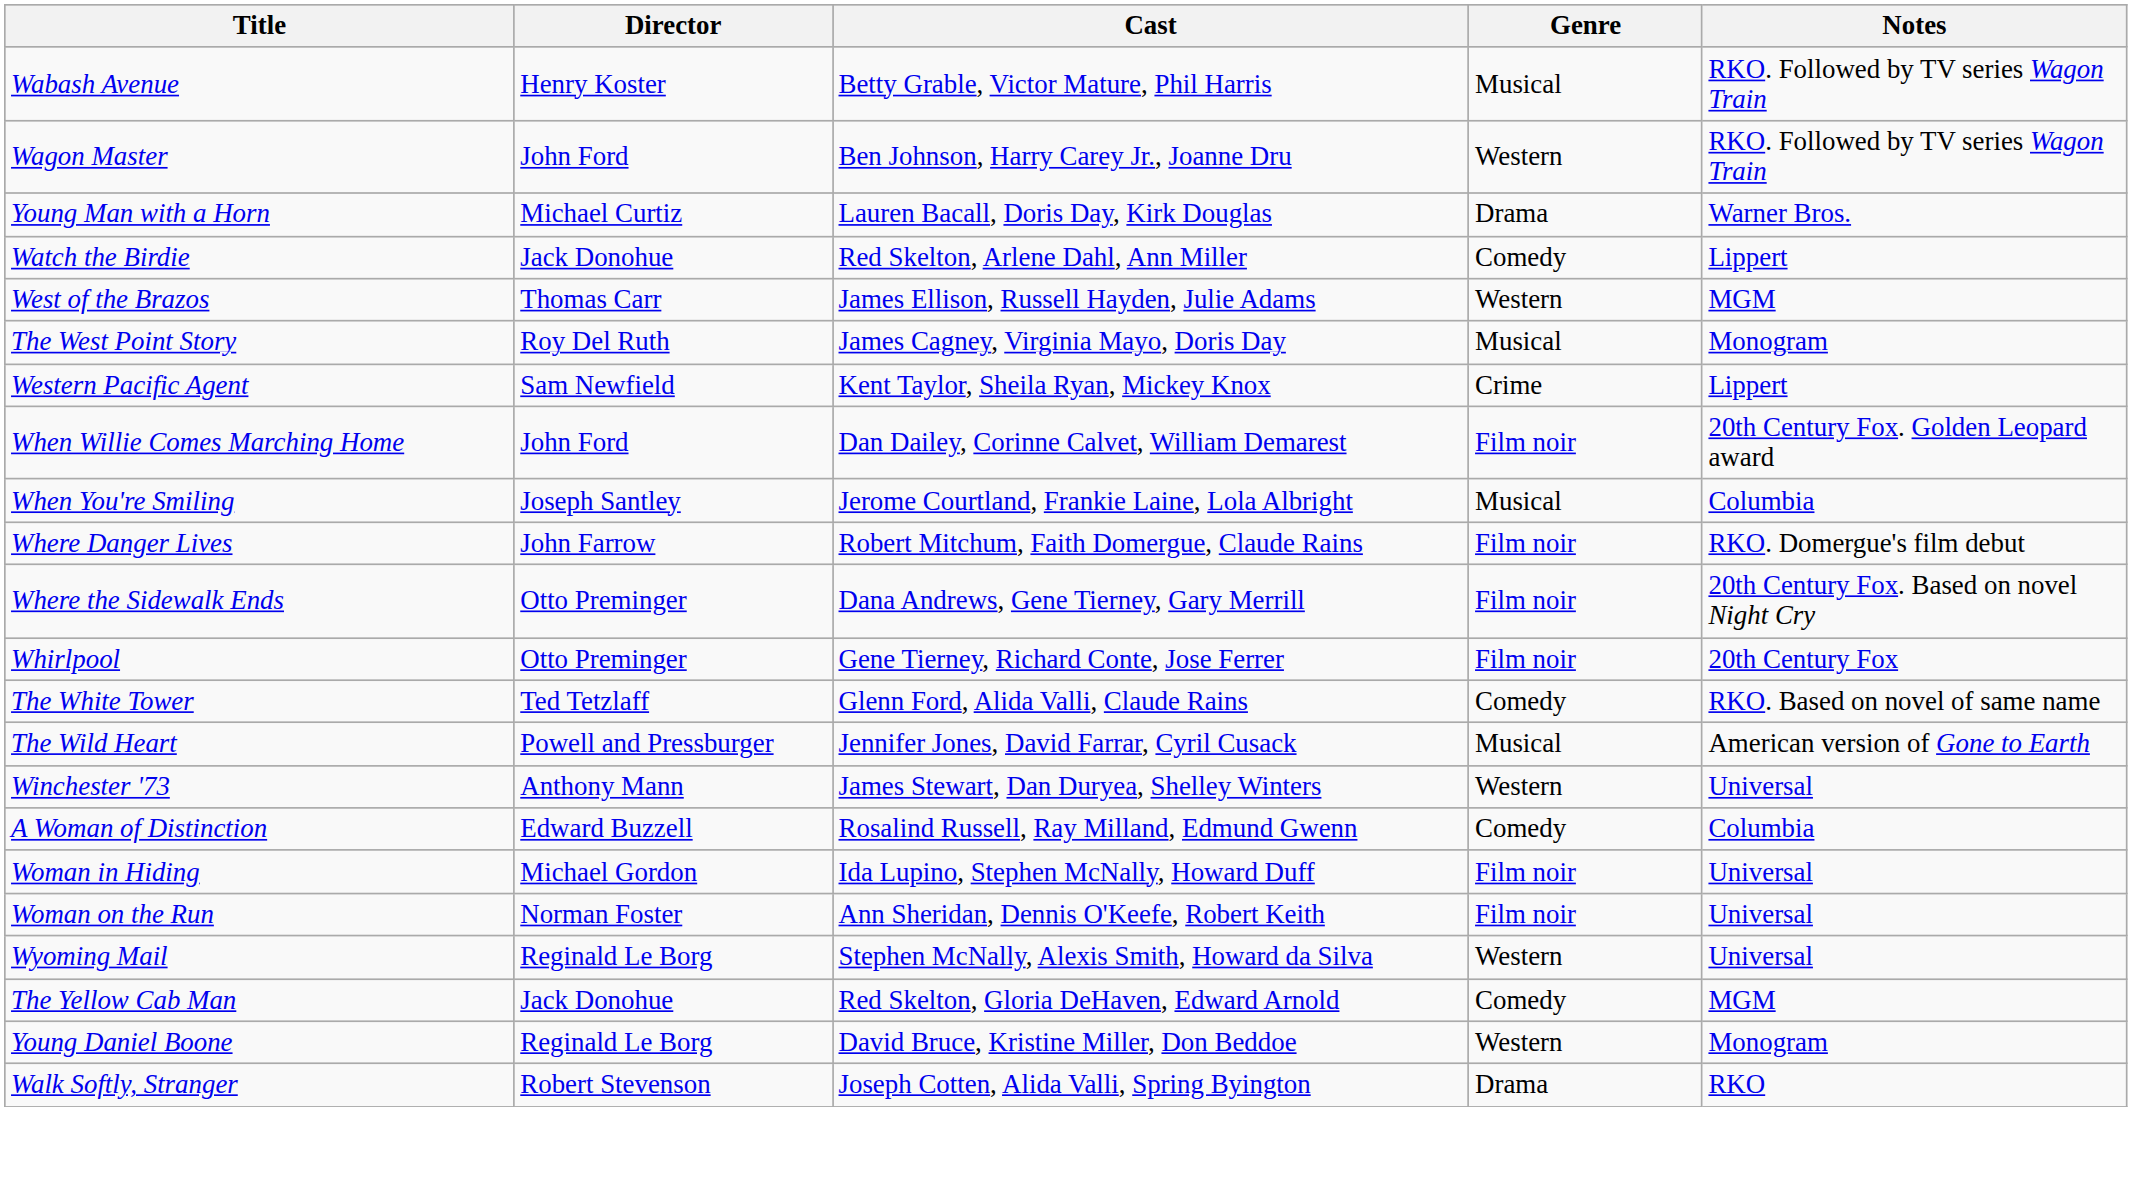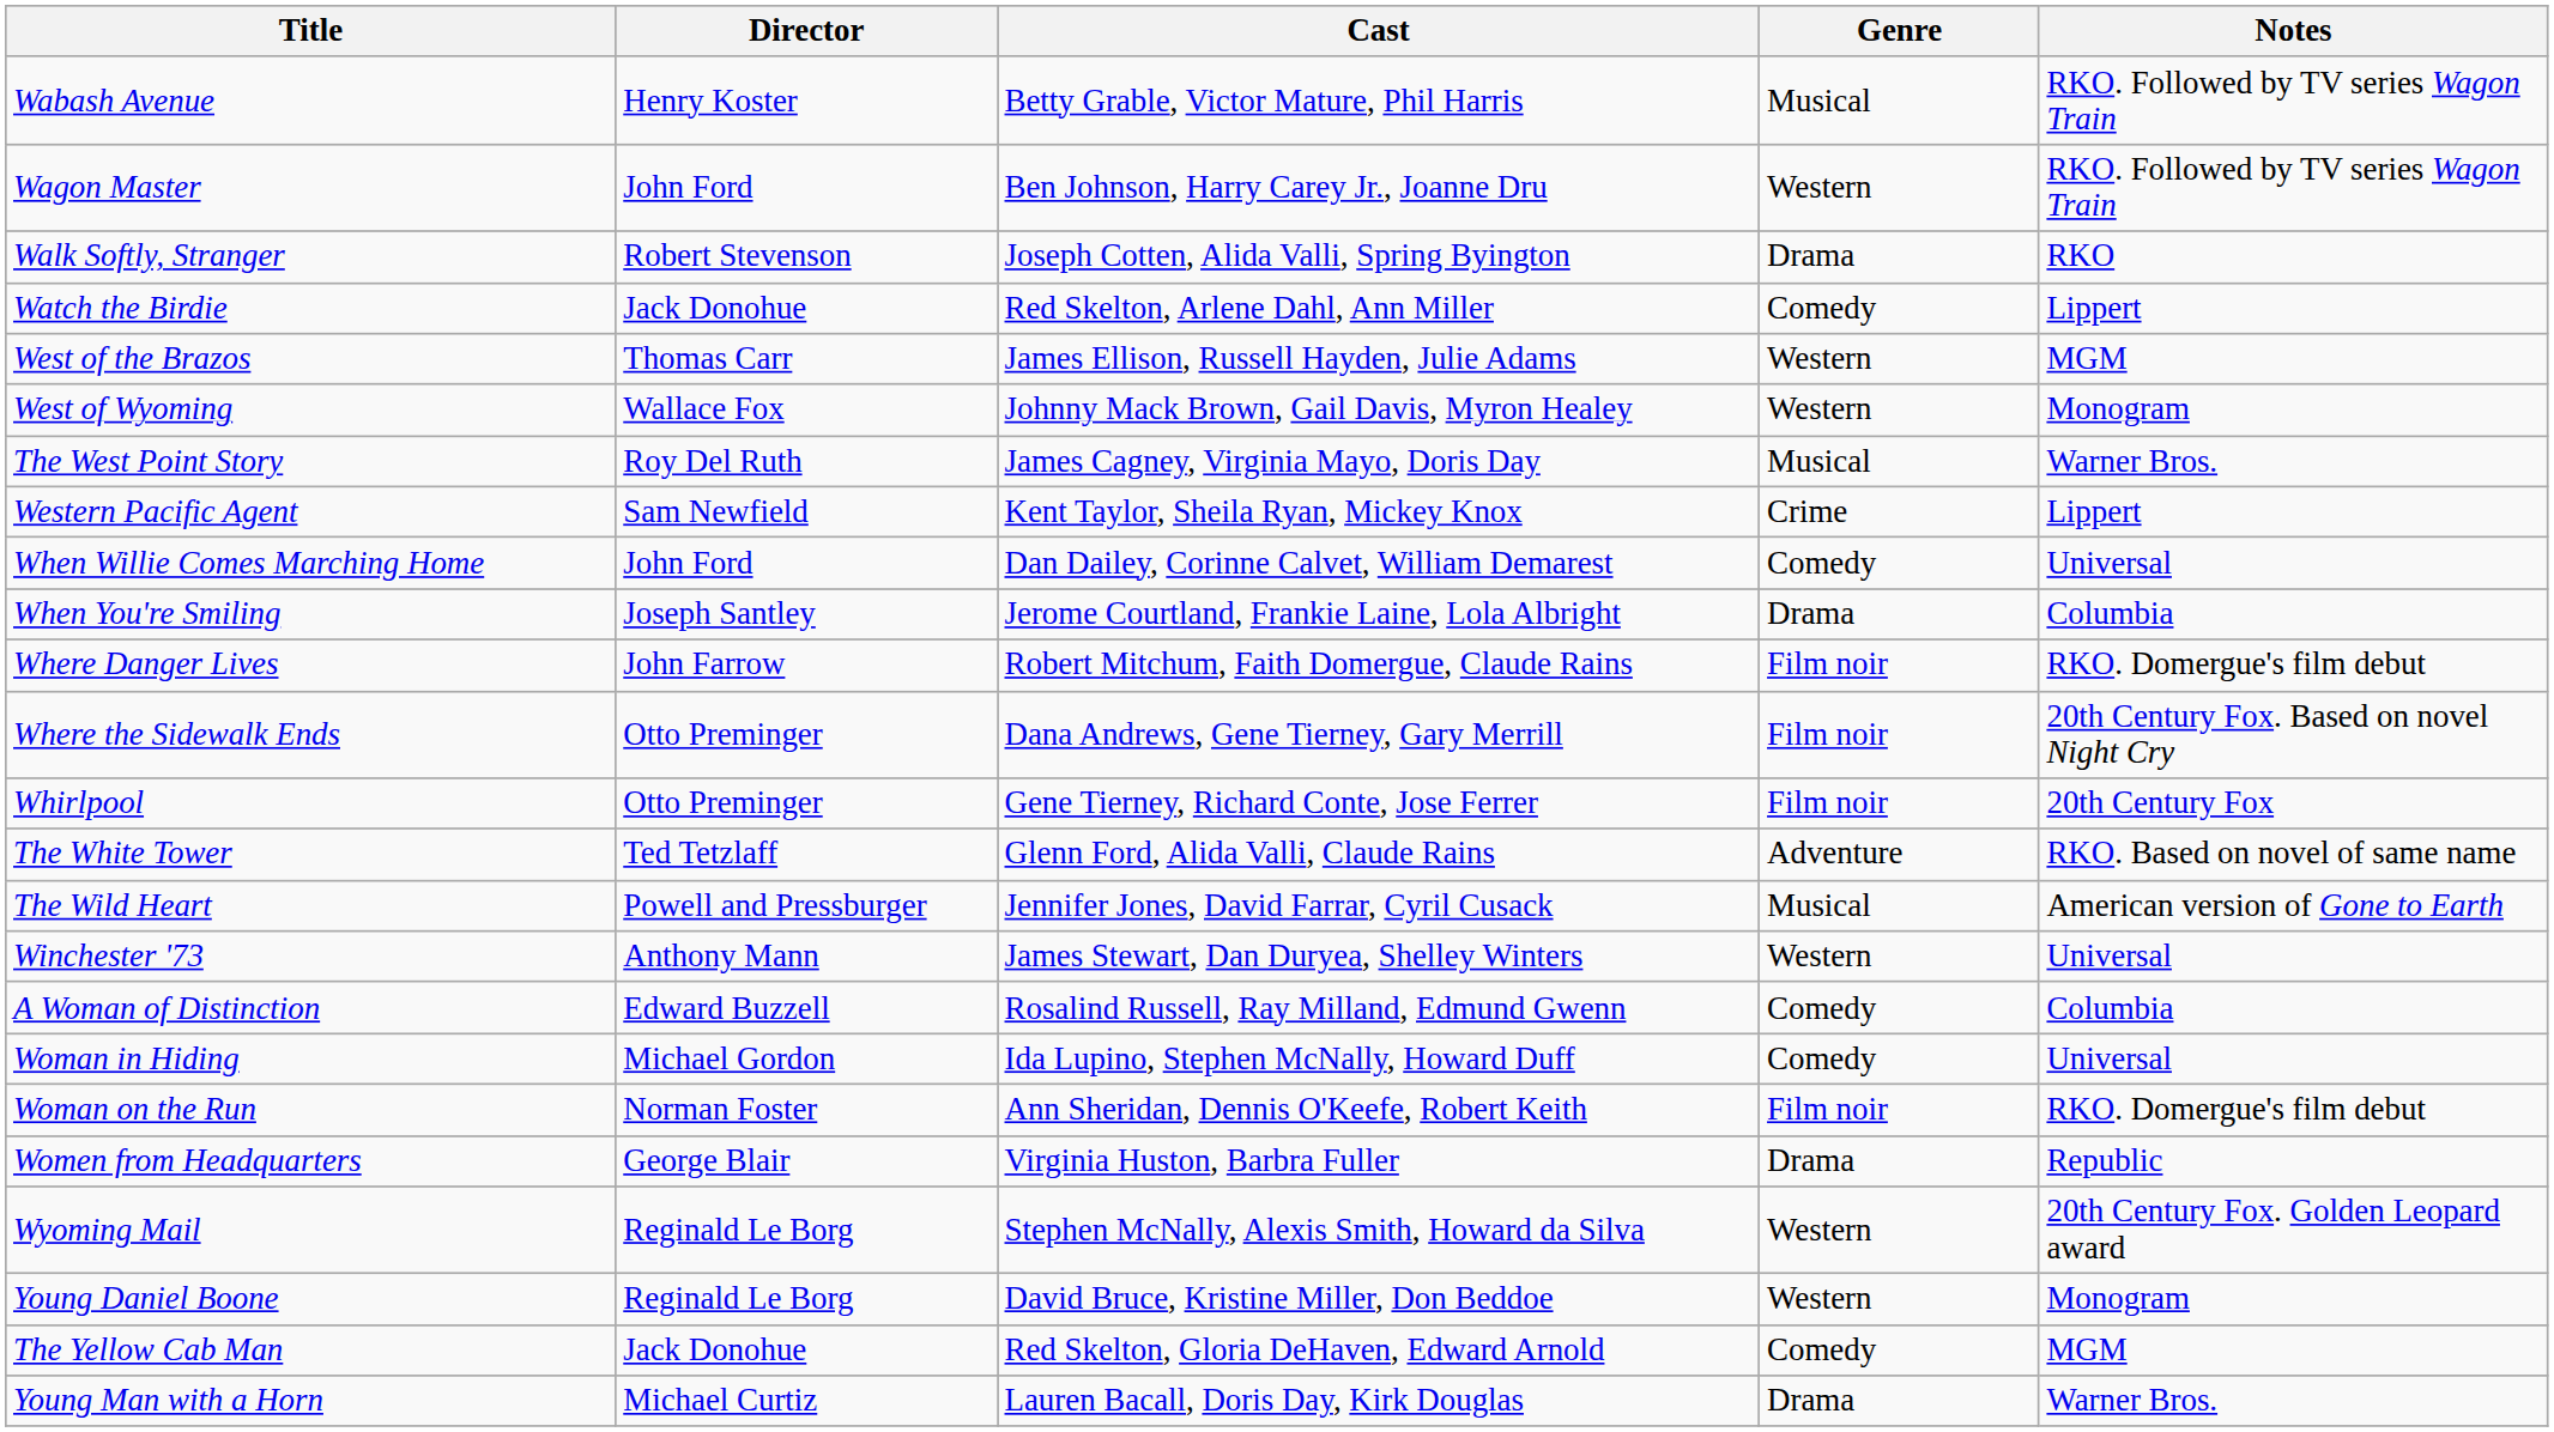 <table class="wikitable" style="width:100%;">
 <tr>
 <th style="width:24%;">Title</th>
 <th style="width:15%;">Director</th>
 <th style="width:30%;">Cast</th>
 <th style="width:11%;">Genre</th>
 <th style="width:20%;">Notes</th>
 </tr>
 <tr>
 <td><em><a href='#'>Wabash Avenue</a></em></td>
 <td><a href='#'>Henry Koster</a></td>
 <td><a href='#'>Betty Grable</a>, <a href='#'>Victor Mature</a>, <a href='#'>Phil Harris</a></td>
 <td>Musical</td>
 <td><a href='#'>RKO</a>. Followed by TV series <em><a href='#'>Wagon Train</a></em></td>
 </tr>
 <tr>
 <td><em><a href='#'>Wagon Master</a></em></td>
 <td><a href='#'>John Ford</a></td>
 <td><a href='#'>Ben Johnson</a>, <a href='#'>Harry Carey Jr.</a>, <a href='#'>Joanne Dru</a></td>
 <td>Western</td>
 <td><a href='#'>RKO</a>. Followed by TV series <em><a href='#'>Wagon Train</a></em></td>
 </tr>
 <tr>
-<td><em><a href='#'>Young Man with a Horn</a></em></td>
-<td><a href='#'>Michael Curtiz</a></td>
-<td><a href='#'>Lauren Bacall</a>, <a href='#'>Doris Day</a>, <a href='#'>Kirk Douglas</a></td>
+<td><em><a href='#'>Walk Softly, Stranger</a></em></td>
+<td><a href='#'>Robert Stevenson</a></td>
+<td><a href='#'>Joseph Cotten</a>, <a href='#'>Alida Valli</a>, <a href='#'>Spring Byington</a></td>
 <td>Drama</td>
-<td><a href='#'>Warner Bros.</a></td>
+<td><a href='#'>RKO</a></td>
 </tr>
 <tr>
 <td><em><a href='#'>Watch the Birdie</a></em></td>
 <td><a href='#'>Jack Donohue</a></td>
 <td><a href='#'>Red Skelton</a>, <a href='#'>Arlene Dahl</a>, <a href='#'>Ann Miller</a></td>
 <td>Comedy</td>
 <td><a href='#'>Lippert</a></td>
 </tr>
 <tr>
 <td><em><a href='#'>West of the Brazos</a></em></td>
 <td><a href='#'>Thomas Carr</a></td>
 <td><a href='#'>James Ellison</a>, <a href='#'>Russell Hayden</a>, <a href='#'>Julie Adams</a></td>
 <td>Western</td>
 <td><a href='#'>MGM</a></td>
 </tr>
 <tr>
+<td><em><a href='#'>West of Wyoming</a></em></td>
+<td><a href='#'>Wallace Fox</a></td>
+<td><a href='#'>Johnny Mack Brown</a>, <a href='#'>Gail Davis</a>, <a href='#'>Myron Healey</a></td>
+<td>Western</td>
+<td><a href='#'>Monogram</a></td>
+</tr>
+<tr>
 <td><em><a href='#'>The West Point Story</a></em></td>
 <td><a href='#'>Roy Del Ruth</a></td>
 <td><a href='#'>James Cagney</a>, <a href='#'>Virginia Mayo</a>, <a href='#'>Doris Day</a></td>
 <td>Musical</td>
-<td><a href='#'>Monogram</a></td>
+<td><a href='#'>Warner Bros.</a></td>
 </tr>
 <tr>
 <td><em><a href='#'>Western Pacific Agent</a></em></td>
 <td><a href='#'>Sam Newfield</a></td>
 <td><a href='#'>Kent Taylor</a>, <a href='#'>Sheila Ryan</a>, <a href='#'>Mickey Knox</a></td>
 <td>Crime</td>
 <td><a href='#'>Lippert</a></td>
 </tr>
 <tr>
 <td><em><a href='#'>When Willie Comes Marching Home</a></em></td>
 <td><a href='#'>John Ford</a></td>
 <td><a href='#'>Dan Dailey</a>, <a href='#'>Corinne Calvet</a>, <a href='#'>William Demarest</a></td>
-<td><a href='#'>Film noir</a></td>
-<td><a href='#'>20th Century Fox</a>. <a href='#'>Golden Leopard</a> award</td>
+<td>Comedy</td>
+<td><a href='#'>Universal</a></td>
 </tr>
 <tr>
 <td><em><a href='#'>When You're Smiling</a></em></td>
 <td><a href='#'>Joseph Santley</a></td>
 <td><a href='#'>Jerome Courtland</a>, <a href='#'>Frankie Laine</a>, <a href='#'>Lola Albright</a></td>
-<td>Musical</td>
+<td>Drama</td>
 <td><a href='#'>Columbia</a></td>
 </tr>
 <tr>
 <td><em><a href='#'>Where Danger Lives</a></em></td>
 <td><a href='#'>John Farrow</a></td>
 <td><a href='#'>Robert Mitchum</a>, <a href='#'>Faith Domergue</a>, <a href='#'>Claude Rains</a></td>
 <td><a href='#'>Film noir</a></td>
 <td><a href='#'>RKO</a>. Domergue's film debut</td>
 </tr>
 <tr>
 <td><em><a href='#'>Where the Sidewalk Ends</a></em></td>
 <td><a href='#'>Otto Preminger</a></td>
 <td><a href='#'>Dana Andrews</a>, <a href='#'>Gene Tierney</a>, <a href='#'>Gary Merrill</a></td>
 <td><a href='#'>Film noir</a></td>
 <td><a href='#'>20th Century Fox</a>. Based on novel <em>Night Cry</em></td>
 </tr>
 <tr>
 <td><em><a href='#'>Whirlpool</a></em></td>
 <td><a href='#'>Otto Preminger</a></td>
 <td><a href='#'>Gene Tierney</a>, <a href='#'>Richard Conte</a>, <a href='#'>Jose Ferrer</a></td>
 <td><a href='#'>Film noir</a></td>
 <td><a href='#'>20th Century Fox</a></td>
 </tr>
 <tr>
 <td><em><a href='#'>The White Tower</a></em></td>
 <td><a href='#'>Ted Tetzlaff</a></td>
 <td><a href='#'>Glenn Ford</a>, <a href='#'>Alida Valli</a>, <a href='#'>Claude Rains</a></td>
-<td>Comedy</td>
+<td>Adventure</td>
 <td><a href='#'>RKO</a>. Based on novel of same name</td>
 </tr>
 <tr>
 <td><em><a href='#'>The Wild Heart</a></em></td>
 <td><a href='#'>Powell and Pressburger</a></td>
 <td><a href='#'>Jennifer Jones</a>, <a href='#'>David Farrar</a>, <a href='#'>Cyril Cusack</a></td>
 <td>Musical</td>
 <td>American version of <em><a href='#'>Gone to Earth</a></em></td>
 </tr>
 <tr>
 <td><em><a href='#'>Winchester '73</a> </em></td>
 <td><a href='#'>Anthony Mann</a></td>
 <td><a href='#'>James Stewart</a>, <a href='#'>Dan Duryea</a>, <a href='#'>Shelley Winters</a></td>
 <td>Western</td>
 <td><a href='#'>Universal</a></td>
 </tr>
 <tr>
 <td><em><a href='#'>A Woman of Distinction</a></em></td>
 <td><a href='#'>Edward Buzzell</a></td>
 <td><a href='#'>Rosalind Russell</a>, <a href='#'>Ray Milland</a>, <a href='#'>Edmund Gwenn</a></td>
 <td>Comedy</td>
 <td><a href='#'>Columbia</a></td>
 </tr>
 <tr>
 <td><em><a href='#'>Woman in Hiding</a></em></td>
 <td><a href='#'>Michael Gordon</a></td>
 <td><a href='#'>Ida Lupino</a>, <a href='#'>Stephen McNally</a>, <a href='#'>Howard Duff</a></td>
-<td><a href='#'>Film noir</a></td>
+<td>Comedy</td>
 <td><a href='#'>Universal</a></td>
 </tr>
 <tr>
 <td><em><a href='#'>Woman on the Run</a></em></td>
 <td><a href='#'>Norman Foster</a></td>
 <td><a href='#'>Ann Sheridan</a>, <a href='#'>Dennis O'Keefe</a>, <a href='#'>Robert Keith</a></td>
 <td><a href='#'>Film noir</a></td>
-<td><a href='#'>Universal</a></td>
+<td><a href='#'>RKO</a>. Domergue's film debut</td>
+</tr>
+<tr>
+<td><em><a href='#'>Women from Headquarters</a></em></td>
+<td><a href='#'>George Blair</a></td>
+<td><a href='#'>Virginia Huston</a>, <a href='#'>Barbra Fuller</a></td>
+<td>Drama</td>
+<td><a href='#'>Republic</a></td>
 </tr>
 <tr>
 <td><em><a href='#'>Wyoming Mail</a></em></td>
 <td><a href='#'>Reginald Le Borg</a></td>
 <td><a href='#'>Stephen McNally</a>, <a href='#'>Alexis Smith</a>, <a href='#'>Howard da Silva</a></td>
 <td>Western</td>
-<td><a href='#'>Universal</a></td>
+<td><a href='#'>20th Century Fox</a>. <a href='#'>Golden Leopard</a> award</td>
+</tr>
+<tr>
+<td><em><a href='#'>Young Daniel Boone</a></em></td>
+<td><a href='#'>Reginald Le Borg</a></td>
+<td><a href='#'>David Bruce</a>, <a href='#'>Kristine Miller</a>, <a href='#'>Don Beddoe</a></td>
+<td>Western</td>
+<td><a href='#'>Monogram</a></td>
 </tr>
 <tr>
 <td><em><a href='#'>The Yellow Cab Man</a></em></td>
 <td><a href='#'>Jack Donohue</a></td>
 <td><a href='#'>Red Skelton</a>, <a href='#'>Gloria DeHaven</a>, <a href='#'>Edward Arnold</a></td>
 <td>Comedy</td>
 <td><a href='#'>MGM</a></td>
 </tr>
 <tr>
-<td><em><a href='#'>Young Daniel Boone</a></em></td>
-<td><a href='#'>Reginald Le Borg</a></td>
-<td><a href='#'>David Bruce</a>, <a href='#'>Kristine Miller</a>, <a href='#'>Don Beddoe</a></td>
-<td>Western</td>
-<td><a href='#'>Monogram</a></td>
-</tr>
-<tr>
-<td><em><a href='#'>Walk Softly, Stranger</a></em></td>
-<td><a href='#'>Robert Stevenson</a></td>
-<td><a href='#'>Joseph Cotten</a>, <a href='#'>Alida Valli</a>, <a href='#'>Spring Byington</a></td>
+<td><em><a href='#'>Young Man with a Horn</a></em></td>
+<td><a href='#'>Michael Curtiz</a></td>
+<td><a href='#'>Lauren Bacall</a>, <a href='#'>Doris Day</a>, <a href='#'>Kirk Douglas</a></td>
 <td>Drama</td>
-<td><a href='#'>RKO</a></td>
+<td><a href='#'>Warner Bros.</a></td>
 </tr>
 </table>
